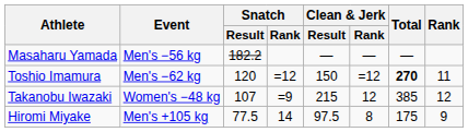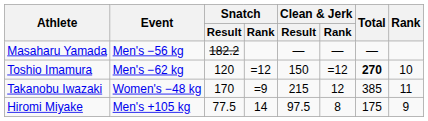 <table class="wikitable" style="font-size:90%">
 <tr>
 <th rowspan="2">Athlete</th>
 <th rowspan="2">Event</th>
 <th colspan="2">Snatch</th>
 <th colspan="2">Clean & Jerk</th>
 <th rowspan="2">Total</th>
 <th rowspan="2">Rank</th>
 </tr>
 <tr style="font-size:95%">
 <th>Result</th>
 <th>Rank</th>
 <th>Result</th>
 <th>Rank</th>
 </tr>
 <tr align=center>
 <td align=left><a href='#'>Masaharu Yamada</a></td>
 <td align=left><a href='#'>Men's −56 kg</a></td>
 <td><s>182.2</s></td>
 <td></td>
 <td>—</td>
 <td>—</td>
 <td>—</td>
 <td></td>
 </tr>
 <tr align=center>
 <td align=left><a href='#'>Toshio Imamura</a></td>
 <td align=left><a href='#'>Men's −62 kg</a></td>
 <td>120</td>
 <td>=12</td>
 <td>150</td>
 <td>=12</td>
 <td><strong>270</strong></td>
-<td>11</td>
+<td>10</td>
 </tr>
 <tr align=center>
 <td align=left><a href='#'>Takanobu Iwazaki</a></td>
 <td align=left><a href='#'>Women's −48 kg</a></td>
-<td>107</td>
+<td>170</td>
 <td>=9</td>
 <td>215</td>
 <td>12</td>
 <td>385</td>
-<td>12</td>
+<td>11</td>
 </tr>
 <tr align=center>
 <td align=left><a href='#'>Hiromi Miyake</a></td>
 <td align=left><a href='#'>Men's +105 kg</a></td>
 <td>77.5</td>
 <td>14</td>
 <td>97.5</td>
 <td>8</td>
 <td>175</td>
 <td>9</td>
 </tr>
 </table>
